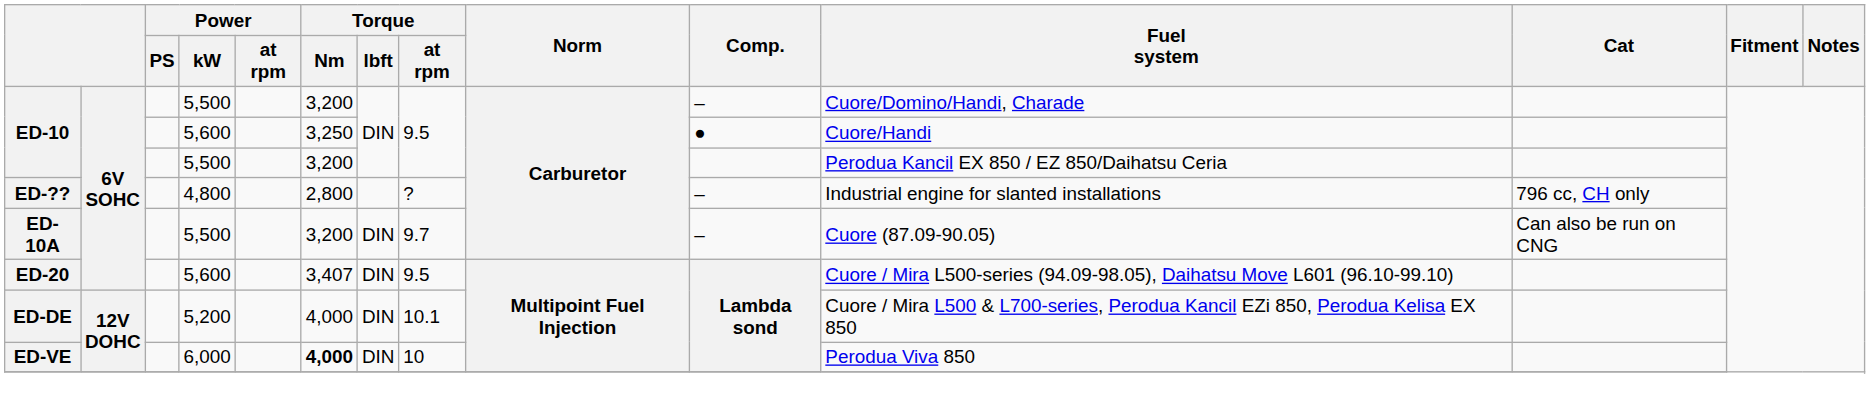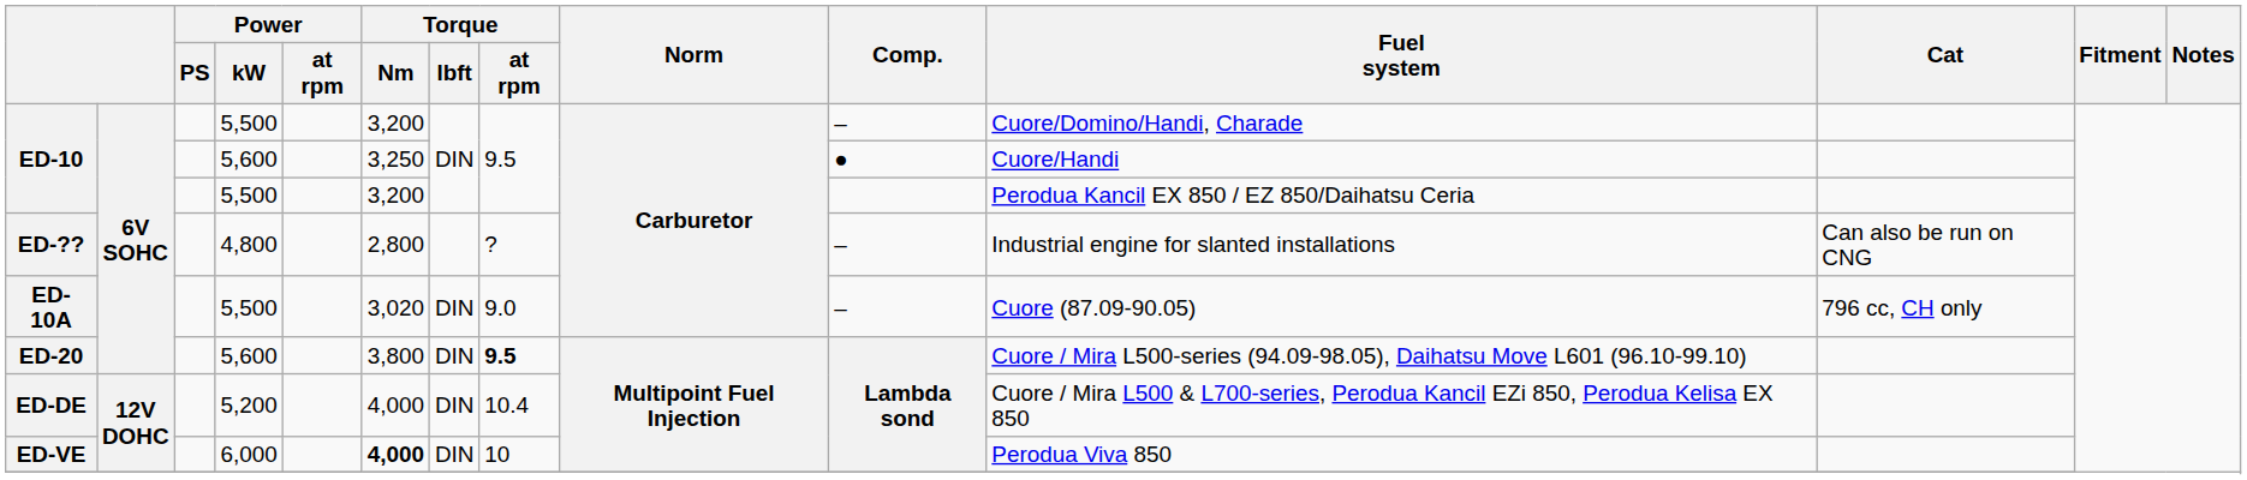 <table class="wikitable" width="70%" style="font-size:88%;">
 <tr>
 <th rowspan="2" colspan="2"></th>
 <th colspan="3">Power</th>
 <th colspan="3">Torque</th>
 <th rowspan="2">Norm</th>
 <th rowspan="2">Comp.</th>
 <th rowspan="2">Fuel<br>system</th>
 <th rowspan="2">Cat</th>
 <th rowspan="2">Fitment</th>
 <th rowspan="2">Notes</th>
 </tr>
 <tr>
 <th>PS</th>
 <th>kW</th>
 <th>at rpm</th>
 <th>Nm</th>
 <th>lbft</th>
 <th>at rpm</th>
 </tr>
 <tr>
 <th rowspan="3">ED-10</th>
 <th rowspan="6">6V<br>SOHC</th>
 <td></td>
 <td>5,500</td>
 <td></td>
 <td>3,200</td>
 <td rowspan="3">DIN</td>
 <td rowspan="3">9.5</td>
 <th rowspan="5">Carburetor</th>
 <td>–</td>
 <td><a href='#'>Cuore/Domino/Handi</a>, <a href='#'>Charade</a></td>
 <td></td>
 </tr>
 <tr>
 <td></td>
 <td>5,600</td>
 <td></td>
 <td>3,250</td>
 <td>●</td>
 <td><a href='#'>Cuore/Handi</a></td>
 <td></td>
 </tr>
 <tr>
 <td></td>
 <td>5,500</td>
 <td></td>
 <td>3,200</td>
 <td></td>
 <td><a href='#'>Perodua Kancil</a> EX 850 / EZ 850/Daihatsu Ceria</td>
 <td></td>
 </tr>
 <tr>
 <th>ED-??</th>
 <td></td>
 <td>4,800</td>
 <td></td>
 <td>2,800</td>
 <td></td>
 <td>?</td>
 <td>–</td>
 <td>Industrial engine for slanted installations</td>
-<td>796 cc, <a href='#'>CH</a> only</td>
+<td>Can also be run on CNG</td>
 </tr>
 <tr>
 <th>ED-10A</th>
 <td></td>
 <td>5,500</td>
 <td></td>
-<td>3,200</td>
+<td>3,020</td>
 <td>DIN</td>
-<td>9.7</td>
+<td>9.0</td>
 <td>–</td>
 <td><a href='#'>Cuore</a> (87.09-90.05)</td>
-<td>Can also be run on CNG</td>
+<td>796 cc, <a href='#'>CH</a> only</td>
 </tr>
 <tr>
 <th>ED-20</th>
 <td></td>
 <td>5,600</td>
 <td></td>
-<td>3,407</td>
+<td>3,800</td>
 <td>DIN</td>
-<td>9.5</td>
+<td><strong>9.5</strong></td>
 <th rowspan="3">Multipoint Fuel Injection</th>
 <th rowspan="3">Lambda sond</th>
 <td><a href='#'>Cuore / Mira</a> L500-series (94.09-98.05), <a href='#'>Daihatsu Move</a> L601 (96.10-99.10)</td>
 <td></td>
 </tr>
 <tr>
 <th>ED-DE</th>
 <th rowspan="2">12V<br>DOHC</th>
 <td></td>
 <td>5,200</td>
 <td></td>
 <td>4,000</td>
 <td>DIN</td>
-<td>10.1</td>
+<td>10.4</td>
 <td>Cuore / Mira <a href='#'>L500</a> & <a href='#'>L700-series</a>, <a href='#'>Perodua Kancil</a> EZi 850, <a href='#'>Perodua Kelisa</a> EX 850</td>
 <td></td>
 </tr>
 <tr>
 <th>ED-VE</th>
 <td></td>
 <td>6,000</td>
 <td></td>
 <td><strong>4,000</strong></td>
 <td>DIN</td>
 <td>10</td>
 <td><a href='#'>Perodua Viva</a> 850</td>
 <td></td>
 </tr>
 <tr>
 </tr>
 </table>
